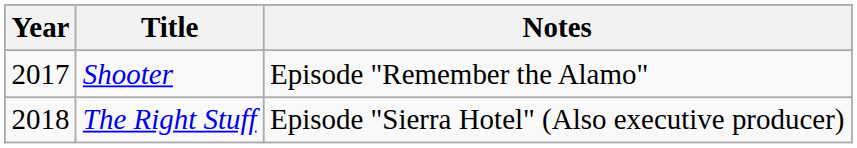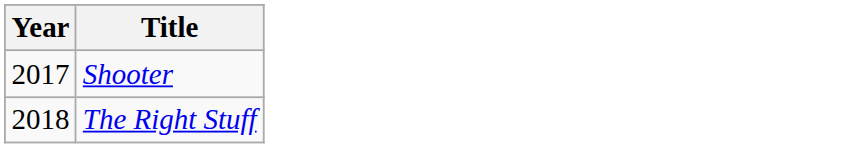 <table class="wikitable">
 <tr>
 <th>Year</th>
 <th>Title</th>
-<th>Notes</th>
 </tr>
 <tr>
 <td>2017</td>
 <td><em><a href='#'>Shooter</a></em></td>
-<td>Episode "Remember the Alamo"</td>
 </tr>
 <tr>
 <td>2018</td>
 <td><em><a href='#'>The Right Stuff</a></em></td>
-<td>Episode "Sierra Hotel" (Also executive producer)</td>
 </tr>
 </table>
